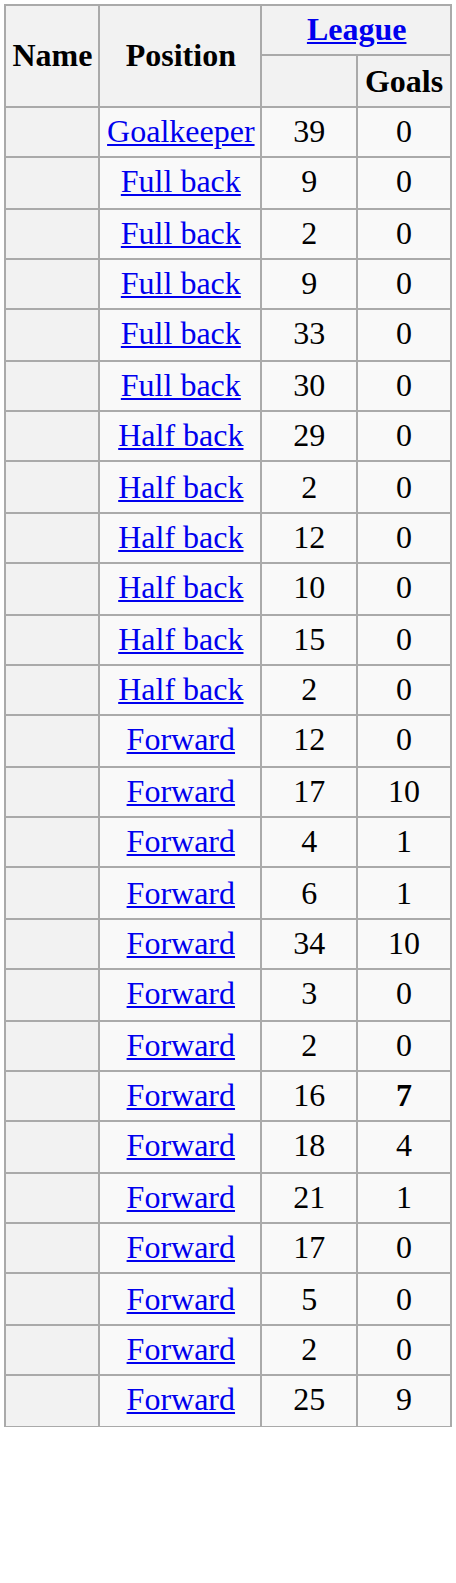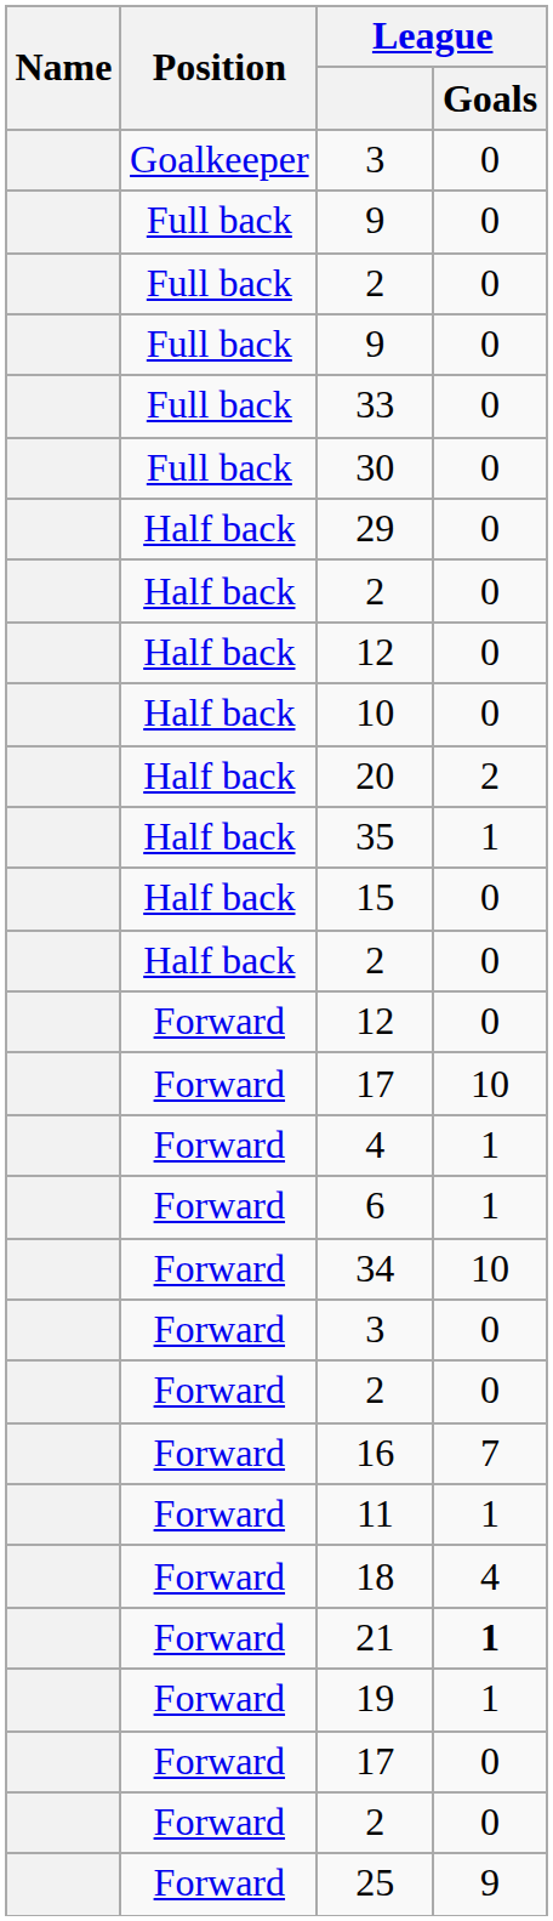 <table class="wikitable sortable plainrowheaders" style=text-align:center>
 <tr class="unsortable">
 <th scope=col rowspan=2>Name</th>
 <th scope=col rowspan=2>Position</th>
 <th scope=col colspan=2><a href='#'>League</a></th>
 </tr>
 <tr>
 <th width=40 scope=col></th>
 <th width=40 scope=col>Goals</th>
 </tr>
 <tr>
 <th scope="row"></th>
 <td data-sort-value="1"><a href='#'>Goalkeeper</a></td>
-<td>39</td>
+<td>3</td>
 <td>0</td>
 </tr>
 <tr>
 <th scope="row"></th>
 <td data-sort-value="2"><a href='#'>Full back</a></td>
 <td>9</td>
 <td>0</td>
 </tr>
 <tr>
 <th scope="row"></th>
 <td data-sort-value="2"><a href='#'>Full back</a></td>
 <td>2</td>
 <td>0</td>
 </tr>
 <tr>
 <th scope="row"></th>
 <td data-sort-value="2"><a href='#'>Full back</a></td>
 <td>9</td>
 <td>0</td>
 </tr>
 <tr>
 <th scope="row"></th>
 <td data-sort-value="2"><a href='#'>Full back</a></td>
 <td>33</td>
 <td>0</td>
 </tr>
 <tr>
 <th scope="row"></th>
 <td data-sort-value="2"><a href='#'>Full back</a></td>
 <td>30</td>
 <td>0</td>
 </tr>
 <tr>
 <th scope="row"></th>
 <td data-sort-value="3"><a href='#'>Half back</a></td>
 <td>29</td>
 <td>0</td>
 </tr>
 <tr>
 <th scope="row"></th>
 <td data-sort-value="3"><a href='#'>Half back</a></td>
 <td>2</td>
 <td>0</td>
 </tr>
 <tr>
 <th scope="row"></th>
 <td data-sort-value="3"><a href='#'>Half back</a></td>
 <td>12</td>
 <td>0</td>
 </tr>
 <tr>
 <th scope="row"> </th>
 <td data-sort-value="3"><a href='#'>Half back</a></td>
 <td>10</td>
 <td>0</td>
+</tr>
+<tr>
+<th scope="row"></th>
+<td data-sort-value="3"><a href='#'>Half back</a></td>
+<td>20</td>
+<td>2</td>
+</tr>
+<tr>
+<th scope="row"></th>
+<td data-sort-value="3"><a href='#'>Half back</a></td>
+<td>35</td>
+<td>1</td>
 </tr>
 <tr>
 <th scope="row"> </th>
 <td data-sort-value="3"><a href='#'>Half back</a></td>
 <td>15</td>
 <td>0</td>
 </tr>
 <tr>
 <th scope="row"></th>
 <td data-sort-value="3"><a href='#'>Half back</a></td>
 <td>2</td>
 <td>0</td>
 </tr>
 <tr>
 <th scope="row"></th>
 <td data-sort-value="4"><a href='#'>Forward</a></td>
 <td>12</td>
 <td>0</td>
 </tr>
 <tr>
 <th scope="row"></th>
 <td data-sort-value="4"><a href='#'>Forward</a></td>
 <td>17</td>
 <td>10</td>
 </tr>
 <tr>
 <th scope="row"></th>
 <td data-sort-value="4"><a href='#'>Forward</a></td>
 <td>4</td>
 <td>1</td>
 </tr>
 <tr>
 <th scope="row"></th>
 <td data-sort-value="4"><a href='#'>Forward</a></td>
 <td>6</td>
 <td>1</td>
 </tr>
 <tr>
 <th scope="row"></th>
 <td data-sort-value="4"><a href='#'>Forward</a></td>
 <td>34</td>
 <td>10</td>
 </tr>
 <tr>
 <th scope="row"></th>
 <td data-sort-value="4"><a href='#'>Forward</a></td>
 <td>3</td>
 <td>0</td>
 </tr>
 <tr>
 <th scope="row"></th>
 <td data-sort-value="4"><a href='#'>Forward</a></td>
 <td>2</td>
 <td>0</td>
 </tr>
 <tr>
 <th scope="row"> </th>
 <td data-sort-value="4"><a href='#'>Forward</a></td>
 <td>16</td>
-<td><strong>7</strong></td>
+<td>7</td>
+</tr>
+<tr>
+<th scope="row"></th>
+<td data-sort-value="4"><a href='#'>Forward</a></td>
+<td>11</td>
+<td>1</td>
 </tr>
 <tr>
 <th scope="row"></th>
 <td data-sort-value="4"><a href='#'>Forward</a></td>
 <td>18</td>
 <td>4</td>
 </tr>
 <tr>
 <th scope="row"></th>
 <td data-sort-value="4"><a href='#'>Forward</a></td>
 <td>21</td>
+<td><strong>1</strong></td>
+</tr>
+<tr>
+<th scope="row"></th>
+<td data-sort-value="4"><a href='#'>Forward</a></td>
+<td>19</td>
 <td>1</td>
 </tr>
 <tr>
 <th scope="row"></th>
 <td data-sort-value="4"><a href='#'>Forward</a></td>
 <td>17</td>
-<td>0</td>
-</tr>
-<tr>
-<th scope="row"></th>
-<td data-sort-value="4"><a href='#'>Forward</a></td>
-<td>5</td>
 <td>0</td>
 </tr>
 <tr>
 <th scope="row"></th>
 <td data-sort-value="4"><a href='#'>Forward</a></td>
 <td>2</td>
 <td>0</td>
 </tr>
 <tr>
 <th scope="row"></th>
 <td data-sort-value="4"><a href='#'>Forward</a></td>
 <td>25</td>
 <td>9</td>
 </tr>
 </table>
